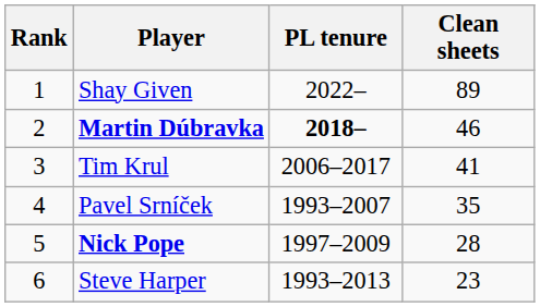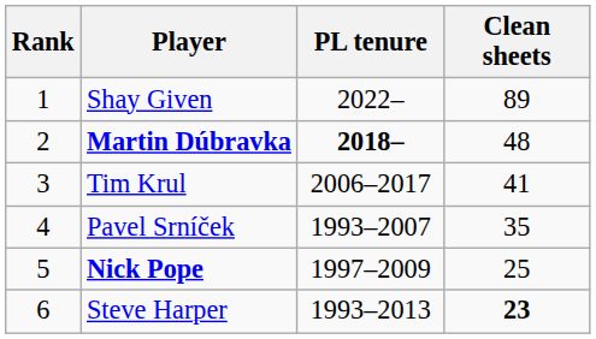 <table class="wikitable sortable" style="text-align:center">
 <tr>
 <th>Rank</th>
 <th>Player</th>
 <th style="width: 5em;">PL tenure</th>
 <th style="width: 5em;">Clean sheets</th>
 </tr>
 <tr>
 <td>1</td>
 <td style="text-align:left"><a href='#'>Shay Given</a></td>
 <td>2022–</td>
 <td>89</td>
 </tr>
 <tr>
 <td>2</td>
 <td style="text-align:left"><strong><a href='#'>Martin Dúbravka</a></strong></td>
 <td><strong>2018–</strong></td>
-<td>46</td>
+<td>48</td>
 </tr>
 <tr>
 <td>3</td>
 <td style="text-align:left"><a href='#'>Tim Krul</a></td>
 <td>2006–2017</td>
 <td>41</td>
 </tr>
 <tr>
 <td>4</td>
 <td style="text-align:left"><a href='#'>Pavel Srníček</a></td>
 <td>1993–2007</td>
 <td>35</td>
 </tr>
 <tr>
 <td>5</td>
 <td style="text-align:left"><strong><a href='#'>Nick Pope</a></strong></td>
 <td>1997–2009</td>
-<td>28</td>
+<td>25</td>
 </tr>
 <tr>
 <td>6</td>
 <td style="text-align:left"><a href='#'>Steve Harper</a></td>
 <td>1993–2013</td>
-<td>23</td>
+<td><strong>23</strong></td>
 </tr>
 </table>
